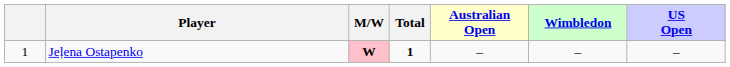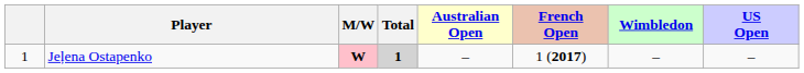 <table class="wikitable mw-datatable sortable" style="text-align:center;">
 <tr>
 <th data-sort-type="number" width="5%"></th>
 <th width="37%">Player</th>
 <th width="5%">M/W</th>
 <th data-sort-type="number" width="5%">Total</th>
 <th style="background-color:#FFFFCC;" width="12%" data-sort-type="number"><a href='#'>Australian<br> Open</a></th>
+<th style="background-color:#EBC2AF;" width="12%" data-sort-type="number"><a href='#'>French<br> Open</a></th>
 <th style="background-color:#CCFFCC;" width="12%" data-sort-type="number"><a href='#'>Wimbledon</a></th>
 <th style="background-color:#CCCCFF;" width="12%" data-sort-type="number"><a href='#'>US<br> Open</a></th>
 </tr>
 <tr>
 <td>1</td>
 <td style="text-align:left"><a href='#'>Jeļena Ostapenko</a></td>
 <td style="background-color:pink;"><strong>W</strong></td>
-<td><strong>1</strong></td>
+<td style="background: lightgrey;"><strong>1</strong></td>
 <td>–</td>
+<td>1 (<strong>2017</strong>)</td>
 <td>–</td>
 <td>–</td>
 </tr>
 </table>
